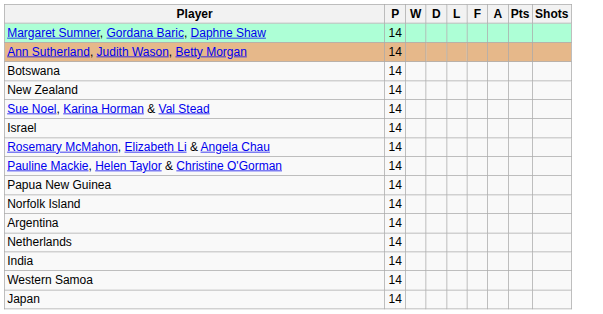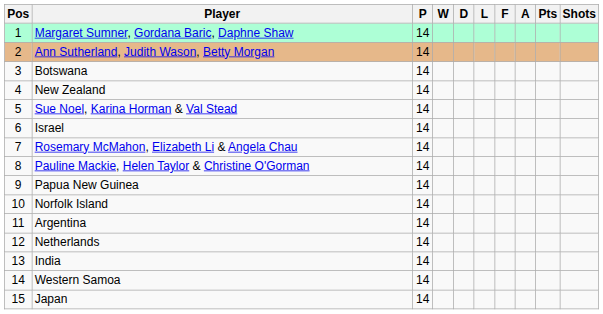 <table class="wikitable" style="font-size: 100%">
 <tr>
+<th width=20>Pos</th>
 <th width=500>Player</th>
 <th width=20>P</th>
 <th width=20>W</th>
 <th width=20>D</th>
 <th width=20>L</th>
 <th width=20>F</th>
 <th width=20>A</th>
 <th width=20>Pts</th>
 <th width=30>Shots</th>
 </tr>
 <tr align=center style="background: #ADFFD6;">
+<td>1</td>
 <td align="left"><a href='#'>Margaret Sumner</a>, <a href='#'>Gordana Baric</a>, <a href='#'>Daphne Shaw</a></td>
 <td>14</td>
 <td></td>
 <td></td>
 <td></td>
 <td></td>
 <td></td>
 <td></td>
 <td></td>
 </tr>
 <tr align=center style="background: #E6B88A;">
+<td>2</td>
 <td align="left"> <a href='#'>Ann Sutherland</a>, <a href='#'>Judith Wason</a>, <a href='#'>Betty Morgan</a></td>
 <td>14</td>
 <td></td>
 <td></td>
 <td></td>
 <td></td>
 <td></td>
 <td></td>
 <td></td>
 </tr>
 <tr align=center>
+<td>3</td>
 <td align="left"> Botswana</td>
 <td>14</td>
 <td></td>
 <td></td>
 <td></td>
 <td></td>
 <td></td>
 <td></td>
 <td></td>
 </tr>
 <tr align=center>
+<td>4</td>
 <td align="left"> New Zealand</td>
 <td>14</td>
 <td></td>
 <td></td>
 <td></td>
 <td></td>
 <td></td>
 <td></td>
 <td></td>
 </tr>
 <tr align=center>
+<td>5</td>
 <td align="left"> <a href='#'>Sue Noel</a>, <a href='#'>Karina Horman</a> & <a href='#'>Val Stead</a></td>
 <td>14</td>
 <td></td>
 <td></td>
 <td></td>
 <td></td>
 <td></td>
 <td></td>
 <td></td>
 </tr>
 <tr align=center>
+<td>6</td>
 <td align="left"> Israel</td>
 <td>14</td>
 <td></td>
 <td></td>
 <td></td>
 <td></td>
 <td></td>
 <td></td>
 <td></td>
 </tr>
 <tr align=center>
+<td>7</td>
 <td align="left"> <a href='#'>Rosemary McMahon</a>, <a href='#'>Elizabeth Li</a> & <a href='#'>Angela Chau</a></td>
 <td>14</td>
 <td></td>
 <td></td>
 <td></td>
 <td></td>
 <td></td>
 <td></td>
 <td></td>
 </tr>
 <tr align=center>
+<td>8</td>
 <td align="left"> <a href='#'>Pauline Mackie</a>, <a href='#'>Helen Taylor</a> & <a href='#'>Christine O'Gorman</a></td>
 <td>14</td>
 <td></td>
 <td></td>
 <td></td>
 <td></td>
 <td></td>
 <td></td>
 <td></td>
 </tr>
 <tr align=center>
+<td>9</td>
 <td align="left"> Papua New Guinea</td>
 <td>14</td>
 <td></td>
 <td></td>
 <td></td>
 <td></td>
 <td></td>
 <td></td>
 <td></td>
 </tr>
 <tr align=center>
+<td>10</td>
 <td align="left"> Norfolk Island</td>
 <td>14</td>
 <td></td>
 <td></td>
 <td></td>
 <td></td>
 <td></td>
 <td></td>
 <td></td>
 </tr>
 <tr align=center>
+<td>11</td>
 <td align="left"> Argentina</td>
 <td>14</td>
 <td></td>
 <td></td>
 <td></td>
 <td></td>
 <td></td>
 <td></td>
 <td></td>
 </tr>
 <tr align=center>
+<td>12</td>
 <td align="left"> Netherlands</td>
 <td>14</td>
 <td></td>
 <td></td>
 <td></td>
 <td></td>
 <td></td>
 <td></td>
 <td></td>
 </tr>
 <tr align=center>
+<td>13</td>
 <td align="left"> India</td>
 <td>14</td>
 <td></td>
 <td></td>
 <td></td>
 <td></td>
 <td></td>
 <td></td>
 <td></td>
 </tr>
 <tr align=center>
+<td>14</td>
 <td align="left"> Western Samoa</td>
 <td>14</td>
 <td></td>
 <td></td>
 <td></td>
 <td></td>
 <td></td>
 <td></td>
 <td></td>
 </tr>
 <tr align=center>
+<td>15</td>
 <td align="left"> Japan</td>
 <td>14</td>
 <td></td>
 <td></td>
 <td></td>
 <td></td>
 <td></td>
 <td></td>
 <td></td>
 </tr>
 </table>
